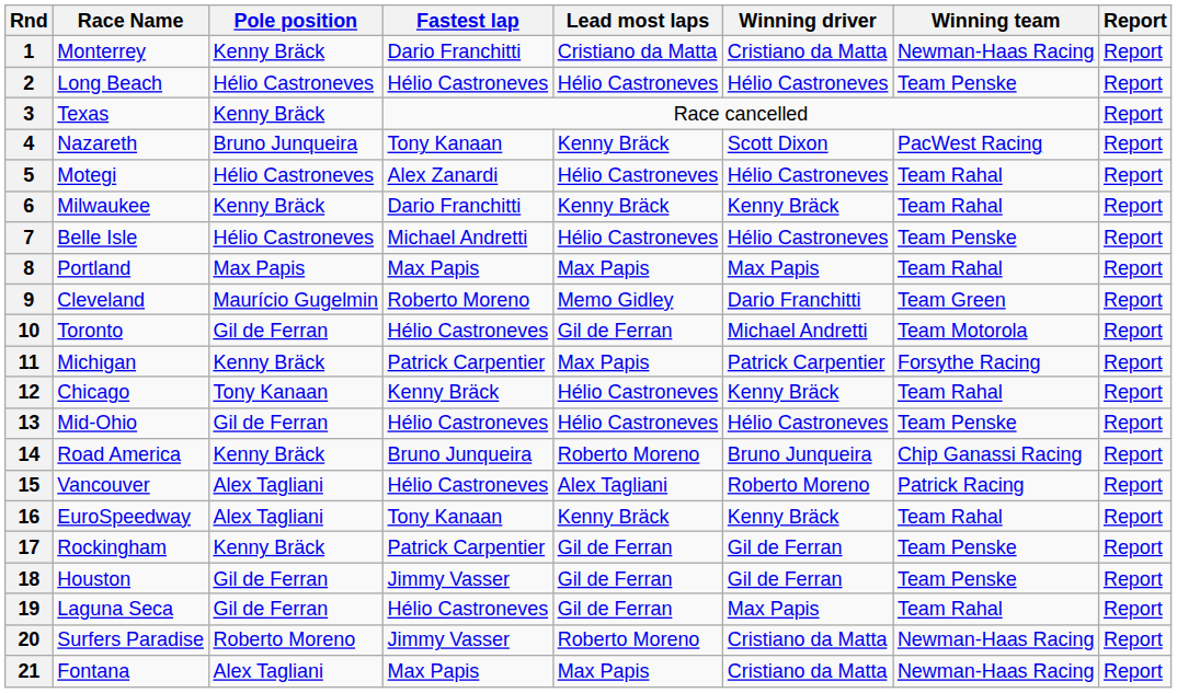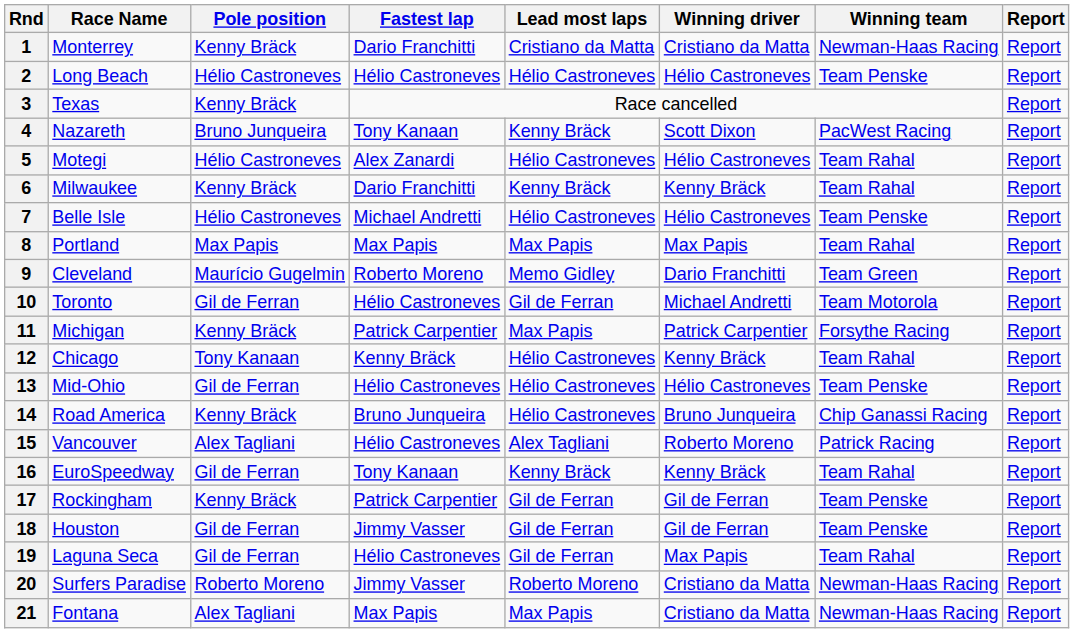 <table class="wikitable" style="font-size: 85%;">
 <tr>
 <th>Rnd</th>
 <th>Race Name</th>
 <th><a href='#'>Pole position</a></th>
 <th><a href='#'>Fastest lap</a></th>
 <th>Lead most laps</th>
 <th>Winning driver</th>
 <th>Winning team</th>
 <th>Report</th>
 </tr>
 <tr>
 <th>1</th>
 <td> <a href='#'>Monterrey</a></td>
 <td> <a href='#'>Kenny Bräck</a></td>
 <td> <a href='#'>Dario Franchitti</a></td>
 <td> <a href='#'>Cristiano da Matta</a></td>
 <td> <a href='#'>Cristiano da Matta</a></td>
 <td nowrap><a href='#'>Newman-Haas Racing</a></td>
 <td><a href='#'>Report</a></td>
 </tr>
 <tr>
 <th>2</th>
 <td> <a href='#'>Long Beach</a></td>
 <td nowrap> <a href='#'>Hélio Castroneves</a></td>
 <td nowrap> <a href='#'>Hélio Castroneves</a></td>
 <td nowrap> <a href='#'>Hélio Castroneves</a></td>
 <td nowrap> <a href='#'>Hélio Castroneves</a></td>
 <td><a href='#'>Team Penske</a></td>
 <td><a href='#'>Report</a></td>
 </tr>
 <tr>
 <th>3</th>
 <td> <a href='#'>Texas</a></td>
 <td> <a href='#'>Kenny Bräck</a></td>
 <td colspan=4 align=center>Race cancelled</td>
 <td><a href='#'>Report</a></td>
 </tr>
 <tr>
 <th>4</th>
 <td> <a href='#'>Nazareth</a></td>
 <td> <a href='#'>Bruno Junqueira</a> </td>
 <td> <a href='#'>Tony Kanaan</a></td>
 <td> <a href='#'>Kenny Bräck</a></td>
 <td> <a href='#'>Scott Dixon</a> </td>
 <td><a href='#'>PacWest Racing</a></td>
 <td><a href='#'>Report</a></td>
 </tr>
 <tr>
 <th>5</th>
 <td> <a href='#'>Motegi</a></td>
 <td> <a href='#'>Hélio Castroneves</a></td>
 <td> <a href='#'>Alex Zanardi</a></td>
 <td> <a href='#'>Hélio Castroneves</a></td>
 <td> <a href='#'>Hélio Castroneves</a></td>
 <td><a href='#'>Team Rahal</a></td>
 <td><a href='#'>Report</a></td>
 </tr>
 <tr>
 <th>6</th>
 <td> <a href='#'>Milwaukee</a></td>
 <td> <a href='#'>Kenny Bräck</a></td>
 <td> <a href='#'>Dario Franchitti</a></td>
 <td> <a href='#'>Kenny Bräck</a></td>
 <td> <a href='#'>Kenny Bräck</a></td>
 <td><a href='#'>Team Rahal</a></td>
 <td><a href='#'>Report</a></td>
 </tr>
 <tr>
 <th>7</th>
 <td> <a href='#'>Belle Isle</a></td>
 <td> <a href='#'>Hélio Castroneves</a></td>
 <td> <a href='#'>Michael Andretti</a></td>
 <td> <a href='#'>Hélio Castroneves</a></td>
 <td> <a href='#'>Hélio Castroneves</a></td>
 <td><a href='#'>Team Penske</a></td>
 <td><a href='#'>Report</a></td>
 </tr>
 <tr>
 <th>8</th>
 <td> <a href='#'>Portland</a></td>
 <td> <a href='#'>Max Papis</a></td>
 <td> <a href='#'>Max Papis</a></td>
 <td> <a href='#'>Max Papis</a></td>
 <td> <a href='#'>Max Papis</a></td>
 <td><a href='#'>Team Rahal</a></td>
 <td><a href='#'>Report</a></td>
 </tr>
 <tr>
 <th>9</th>
 <td> <a href='#'>Cleveland</a></td>
 <td> <a href='#'>Maurício Gugelmin</a></td>
 <td> <a href='#'>Roberto Moreno</a></td>
 <td> <a href='#'>Memo Gidley</a></td>
 <td> <a href='#'>Dario Franchitti</a></td>
 <td><a href='#'>Team Green</a></td>
 <td><a href='#'>Report</a></td>
 </tr>
 <tr>
 <th>10</th>
 <td> <a href='#'>Toronto</a></td>
 <td> <a href='#'>Gil de Ferran</a></td>
 <td> <a href='#'>Hélio Castroneves</a></td>
 <td> <a href='#'>Gil de Ferran</a></td>
 <td> <a href='#'>Michael Andretti</a></td>
 <td><a href='#'>Team Motorola</a></td>
 <td><a href='#'>Report</a></td>
 </tr>
 <tr>
 <th>11</th>
 <td> <a href='#'>Michigan</a></td>
 <td> <a href='#'>Kenny Bräck</a></td>
 <td> <a href='#'>Patrick Carpentier</a></td>
 <td> <a href='#'>Max Papis</a></td>
 <td> <a href='#'>Patrick Carpentier</a></td>
 <td><a href='#'>Forsythe Racing</a></td>
 <td><a href='#'>Report</a></td>
 </tr>
 <tr>
 <th>12</th>
 <td> <a href='#'>Chicago</a></td>
 <td> <a href='#'>Tony Kanaan</a></td>
 <td> <a href='#'>Kenny Bräck</a></td>
 <td> <a href='#'>Hélio Castroneves</a></td>
 <td> <a href='#'>Kenny Bräck</a></td>
 <td><a href='#'>Team Rahal</a></td>
 <td><a href='#'>Report</a></td>
 </tr>
 <tr>
 <th>13</th>
 <td> <a href='#'>Mid-Ohio</a></td>
 <td> <a href='#'>Gil de Ferran</a></td>
 <td> <a href='#'>Hélio Castroneves</a></td>
 <td> <a href='#'>Hélio Castroneves</a></td>
 <td> <a href='#'>Hélio Castroneves</a></td>
 <td><a href='#'>Team Penske</a></td>
 <td><a href='#'>Report</a></td>
 </tr>
 <tr>
 <th>14</th>
 <td> <a href='#'>Road America</a></td>
 <td> <a href='#'>Kenny Bräck</a></td>
 <td> <a href='#'>Bruno Junqueira</a> </td>
-<td> <a href='#'>Roberto Moreno</a></td>
+<td> <a href='#'>Hélio Castroneves</a></td>
 <td> <a href='#'>Bruno Junqueira</a> </td>
 <td><a href='#'>Chip Ganassi Racing</a></td>
 <td><a href='#'>Report</a></td>
 </tr>
 <tr>
 <th>15</th>
 <td> <a href='#'>Vancouver</a></td>
 <td> <a href='#'>Alex Tagliani</a></td>
 <td> <a href='#'>Hélio Castroneves</a></td>
 <td> <a href='#'>Alex Tagliani</a></td>
 <td> <a href='#'>Roberto Moreno</a></td>
 <td><a href='#'>Patrick Racing</a></td>
 <td><a href='#'>Report</a></td>
 </tr>
 <tr>
 <th>16</th>
 <td> <a href='#'>EuroSpeedway</a></td>
-<td> <a href='#'>Alex Tagliani</a></td>
+<td> <a href='#'>Gil de Ferran</a></td>
 <td> <a href='#'>Tony Kanaan</a></td>
 <td> <a href='#'>Kenny Bräck</a></td>
 <td> <a href='#'>Kenny Bräck</a></td>
 <td><a href='#'>Team Rahal</a></td>
 <td><a href='#'>Report</a></td>
 </tr>
 <tr>
 <th>17</th>
 <td> <a href='#'>Rockingham</a></td>
 <td> <a href='#'>Kenny Bräck</a></td>
 <td> <a href='#'>Patrick Carpentier</a></td>
 <td> <a href='#'>Gil de Ferran</a></td>
 <td> <a href='#'>Gil de Ferran</a></td>
 <td><a href='#'>Team Penske</a></td>
 <td><a href='#'>Report</a></td>
 </tr>
 <tr>
 <th>18</th>
 <td> <a href='#'>Houston</a></td>
 <td> <a href='#'>Gil de Ferran</a></td>
 <td> <a href='#'>Jimmy Vasser</a></td>
 <td> <a href='#'>Gil de Ferran</a></td>
 <td> <a href='#'>Gil de Ferran</a></td>
 <td><a href='#'>Team Penske</a></td>
 <td><a href='#'>Report</a></td>
 </tr>
 <tr>
 <th>19</th>
 <td> <a href='#'>Laguna Seca</a></td>
 <td> <a href='#'>Gil de Ferran</a></td>
 <td> <a href='#'>Hélio Castroneves</a></td>
 <td> <a href='#'>Gil de Ferran</a></td>
 <td> <a href='#'>Max Papis</a></td>
 <td><a href='#'>Team Rahal</a></td>
 <td><a href='#'>Report</a></td>
 </tr>
 <tr>
 <th>20</th>
 <td nowrap> <a href='#'>Surfers Paradise</a></td>
 <td> <a href='#'>Roberto Moreno</a></td>
 <td> <a href='#'>Jimmy Vasser</a></td>
 <td> <a href='#'>Roberto Moreno</a></td>
 <td> <a href='#'>Cristiano da Matta</a></td>
 <td><a href='#'>Newman-Haas Racing</a></td>
 <td><a href='#'>Report</a></td>
 </tr>
 <tr>
 <th>21</th>
 <td> <a href='#'>Fontana</a></td>
 <td> <a href='#'>Alex Tagliani</a></td>
 <td> <a href='#'>Max Papis</a></td>
 <td> <a href='#'>Max Papis</a></td>
 <td> <a href='#'>Cristiano da Matta</a></td>
 <td><a href='#'>Newman-Haas Racing</a></td>
 <td><a href='#'>Report</a></td>
 </tr>
 </table>
